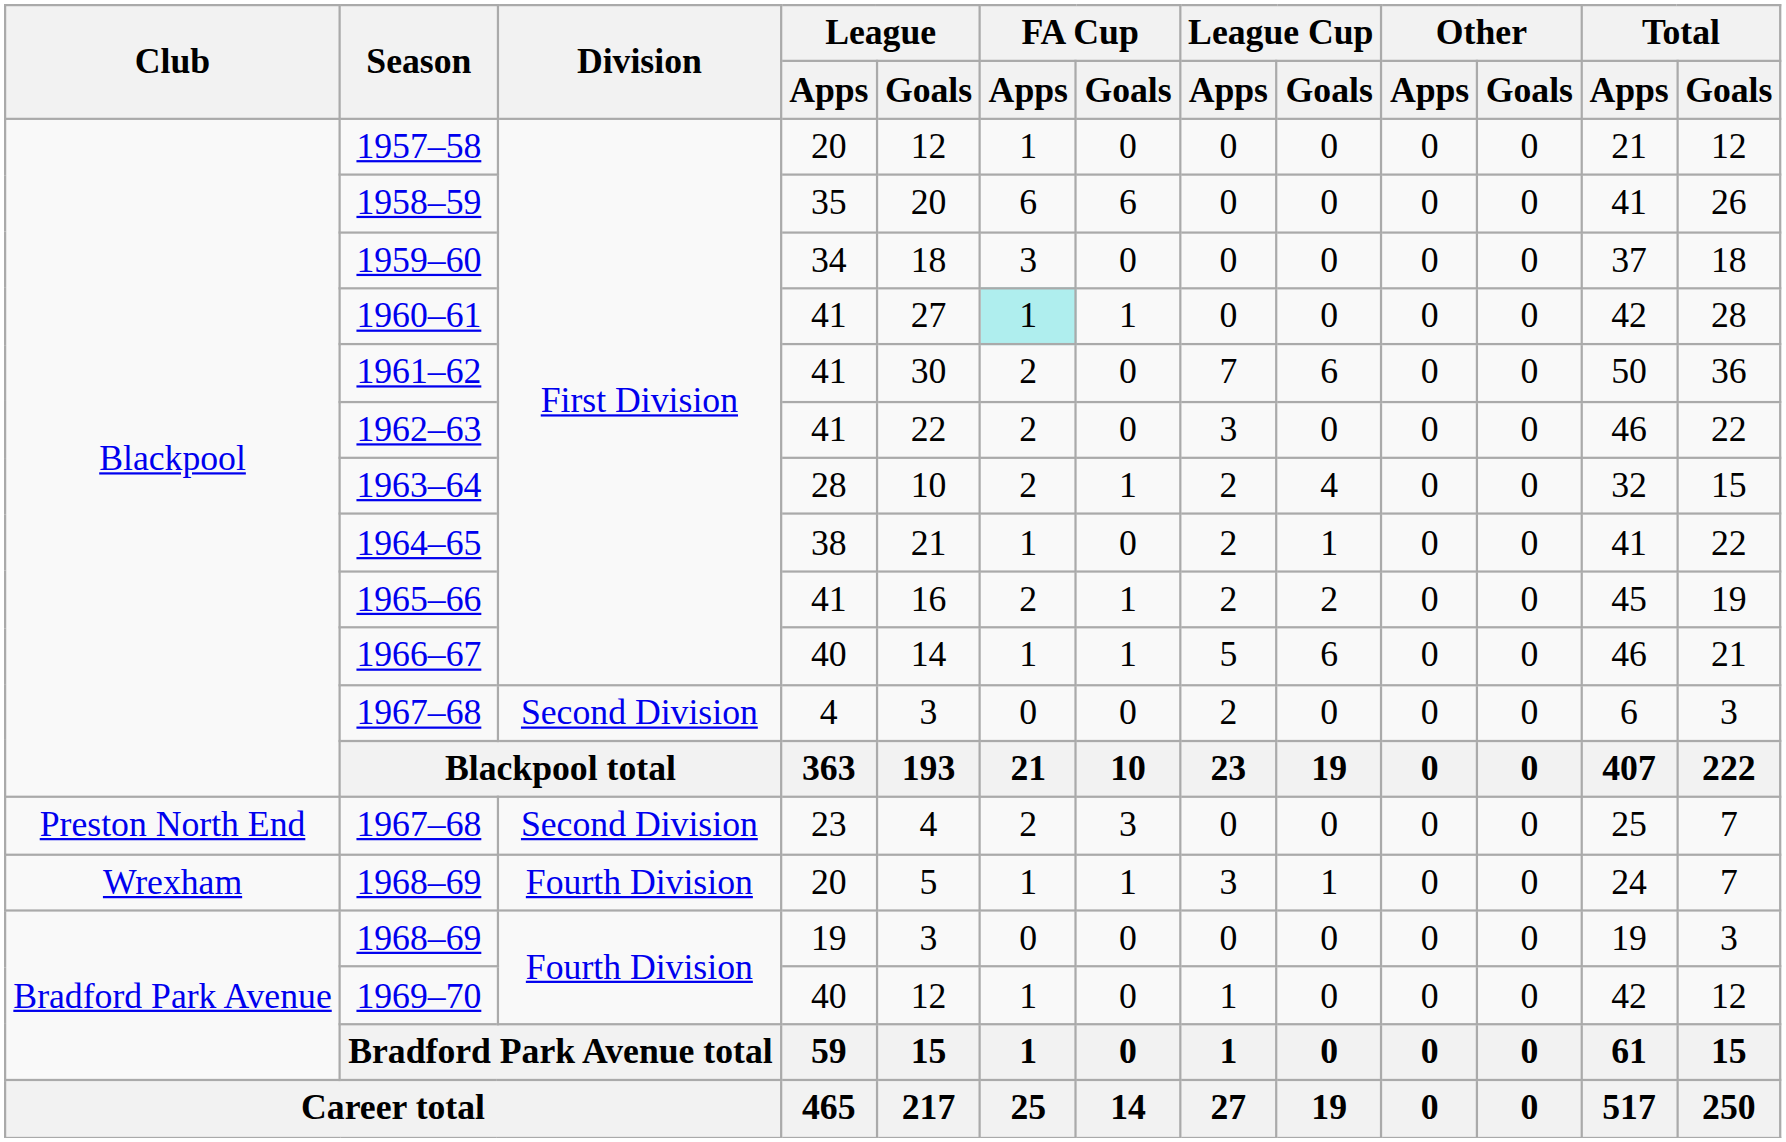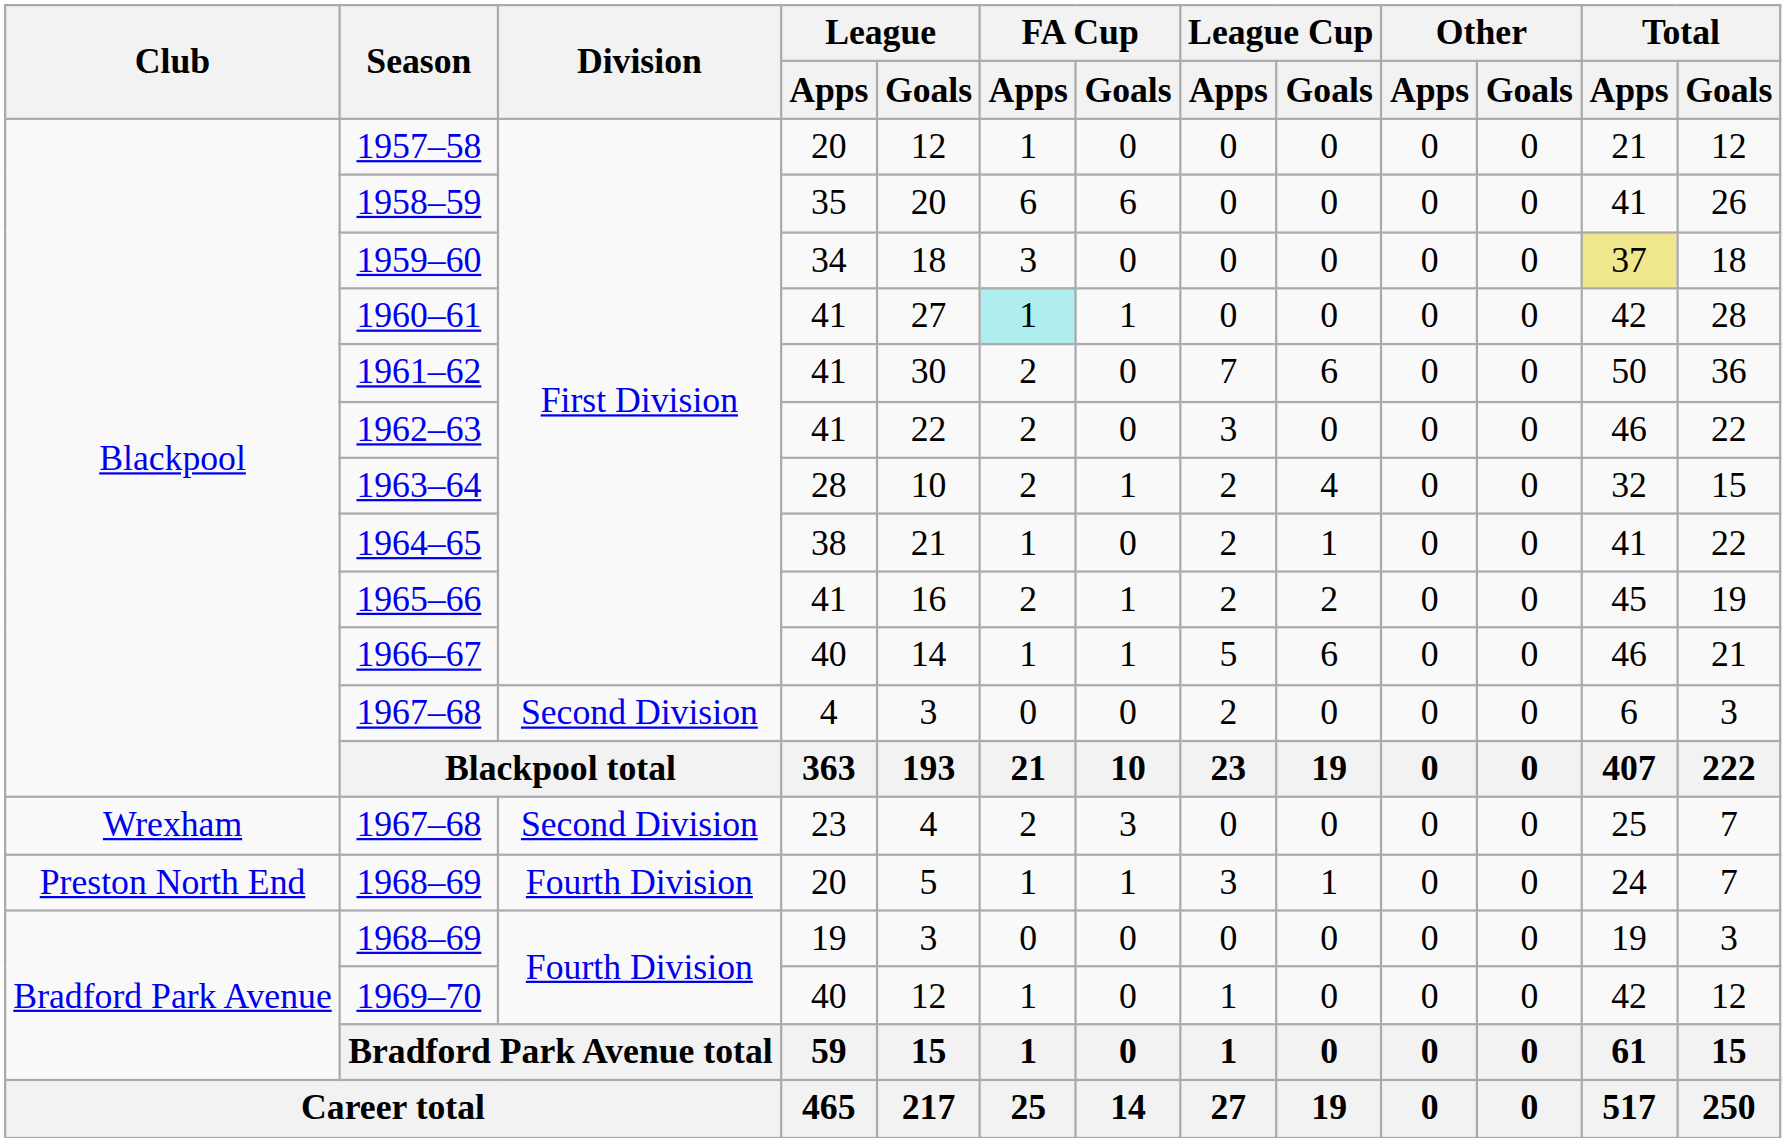 <table class="wikitable" style="text-align:center;">
 <tr>
 <th rowspan="2">Club</th>
 <th rowspan="2">Season</th>
 <th rowspan="2">Division</th>
 <th colspan="2">League</th>
 <th colspan="2">FA Cup</th>
 <th colspan="2">League Cup</th>
 <th colspan="2">Other</th>
 <th colspan="2">Total</th>
 </tr>
 <tr>
 <th>Apps</th>
 <th>Goals</th>
 <th>Apps</th>
 <th>Goals</th>
 <th>Apps</th>
 <th>Goals</th>
 <th>Apps</th>
 <th>Goals</th>
 <th>Apps</th>
 <th>Goals</th>
 </tr>
 <tr>
 <td rowspan="12"><a href='#'>Blackpool</a></td>
 <td><a href='#'>1957–58</a></td>
 <td rowspan="10"><a href='#'>First Division</a></td>
 <td>20</td>
 <td>12</td>
 <td>1</td>
 <td>0</td>
 <td>0</td>
 <td>0</td>
 <td>0</td>
 <td>0</td>
 <td>21</td>
 <td>12</td>
 </tr>
 <tr>
 <td><a href='#'>1958–59</a></td>
 <td>35</td>
 <td>20</td>
 <td>6</td>
 <td>6</td>
 <td>0</td>
 <td>0</td>
 <td>0</td>
 <td>0</td>
 <td>41</td>
 <td>26</td>
 </tr>
 <tr>
 <td><a href='#'>1959–60</a></td>
 <td>34</td>
 <td>18</td>
 <td>3</td>
 <td>0</td>
 <td>0</td>
 <td>0</td>
 <td>0</td>
 <td>0</td>
-<td>37</td>
+<td style="background: khaki;">37</td>
 <td>18</td>
 </tr>
 <tr>
 <td><a href='#'>1960–61</a></td>
 <td>41</td>
 <td>27</td>
 <td style="background: paleturquoise;">1</td>
 <td>1</td>
 <td>0</td>
 <td>0</td>
 <td>0</td>
 <td>0</td>
 <td>42</td>
 <td>28</td>
 </tr>
 <tr>
 <td><a href='#'>1961–62</a></td>
 <td>41</td>
 <td>30</td>
 <td>2</td>
 <td>0</td>
 <td>7</td>
 <td>6</td>
 <td>0</td>
 <td>0</td>
 <td>50</td>
 <td>36</td>
 </tr>
 <tr>
 <td><a href='#'>1962–63</a></td>
 <td>41</td>
 <td>22</td>
 <td>2</td>
 <td>0</td>
 <td>3</td>
 <td>0</td>
 <td>0</td>
 <td>0</td>
 <td>46</td>
 <td>22</td>
 </tr>
 <tr>
 <td><a href='#'>1963–64</a></td>
 <td>28</td>
 <td>10</td>
 <td>2</td>
 <td>1</td>
 <td>2</td>
 <td>4</td>
 <td>0</td>
 <td>0</td>
 <td>32</td>
 <td>15</td>
 </tr>
 <tr>
 <td><a href='#'>1964–65</a></td>
 <td>38</td>
 <td>21</td>
 <td>1</td>
 <td>0</td>
 <td>2</td>
 <td>1</td>
 <td>0</td>
 <td>0</td>
 <td>41</td>
 <td>22</td>
 </tr>
 <tr>
 <td><a href='#'>1965–66</a></td>
 <td>41</td>
 <td>16</td>
 <td>2</td>
 <td>1</td>
 <td>2</td>
 <td>2</td>
 <td>0</td>
 <td>0</td>
 <td>45</td>
 <td>19</td>
 </tr>
 <tr>
 <td><a href='#'>1966–67</a></td>
 <td>40</td>
 <td>14</td>
 <td>1</td>
 <td>1</td>
 <td>5</td>
 <td>6</td>
 <td>0</td>
 <td>0</td>
 <td>46</td>
 <td>21</td>
 </tr>
 <tr>
 <td><a href='#'>1967–68</a></td>
 <td rowspan="1"><a href='#'>Second Division</a></td>
 <td>4</td>
 <td>3</td>
 <td>0</td>
 <td>0</td>
 <td>2</td>
 <td>0</td>
 <td>0</td>
 <td>0</td>
 <td>6</td>
 <td>3</td>
 </tr>
 <tr>
 <th colspan="2">Blackpool total</th>
 <th>363</th>
 <th>193</th>
 <th>21</th>
 <th>10</th>
 <th>23</th>
 <th>19</th>
 <th>0</th>
 <th>0</th>
 <th>407</th>
 <th>222</th>
 </tr>
 <tr>
-<td rowspan="1"><a href='#'>Preston North End</a></td>
+<td rowspan="1"><a href='#'>Wrexham</a></td>
 <td><a href='#'>1967–68</a></td>
 <td rowspan="1"><a href='#'>Second Division</a></td>
 <td>23</td>
 <td>4</td>
 <td>2</td>
 <td>3</td>
 <td>0</td>
 <td>0</td>
 <td>0</td>
 <td>0</td>
 <td>25</td>
 <td>7</td>
 </tr>
 <tr>
-<td rowspan="1"><a href='#'>Wrexham</a></td>
+<td rowspan="1"><a href='#'>Preston North End</a></td>
 <td><a href='#'>1968–69</a></td>
 <td rowspan="1"><a href='#'>Fourth Division</a></td>
 <td>20</td>
 <td>5</td>
 <td>1</td>
 <td>1</td>
 <td>3</td>
 <td>1</td>
 <td>0</td>
 <td>0</td>
 <td>24</td>
 <td>7</td>
 </tr>
 <tr>
 <td rowspan="3"><a href='#'>Bradford Park Avenue</a></td>
 <td><a href='#'>1968–69</a></td>
 <td rowspan="2"><a href='#'>Fourth Division</a></td>
 <td>19</td>
 <td>3</td>
 <td>0</td>
 <td>0</td>
 <td>0</td>
 <td>0</td>
 <td>0</td>
 <td>0</td>
 <td>19</td>
 <td>3</td>
 </tr>
 <tr>
 <td><a href='#'>1969–70</a></td>
 <td>40</td>
 <td>12</td>
 <td>1</td>
 <td>0</td>
 <td>1</td>
 <td>0</td>
 <td>0</td>
 <td>0</td>
 <td>42</td>
 <td>12</td>
 </tr>
 <tr>
 <th colspan="2">Bradford Park Avenue total</th>
 <th>59</th>
 <th>15</th>
 <th>1</th>
 <th>0</th>
 <th>1</th>
 <th>0</th>
 <th>0</th>
 <th>0</th>
 <th>61</th>
 <th>15</th>
 </tr>
 <tr>
 <th colspan="3">Career total</th>
 <th>465</th>
 <th>217</th>
 <th>25</th>
 <th>14</th>
 <th>27</th>
 <th>19</th>
 <th>0</th>
 <th>0</th>
 <th>517</th>
 <th>250</th>
 </tr>
 </table>
